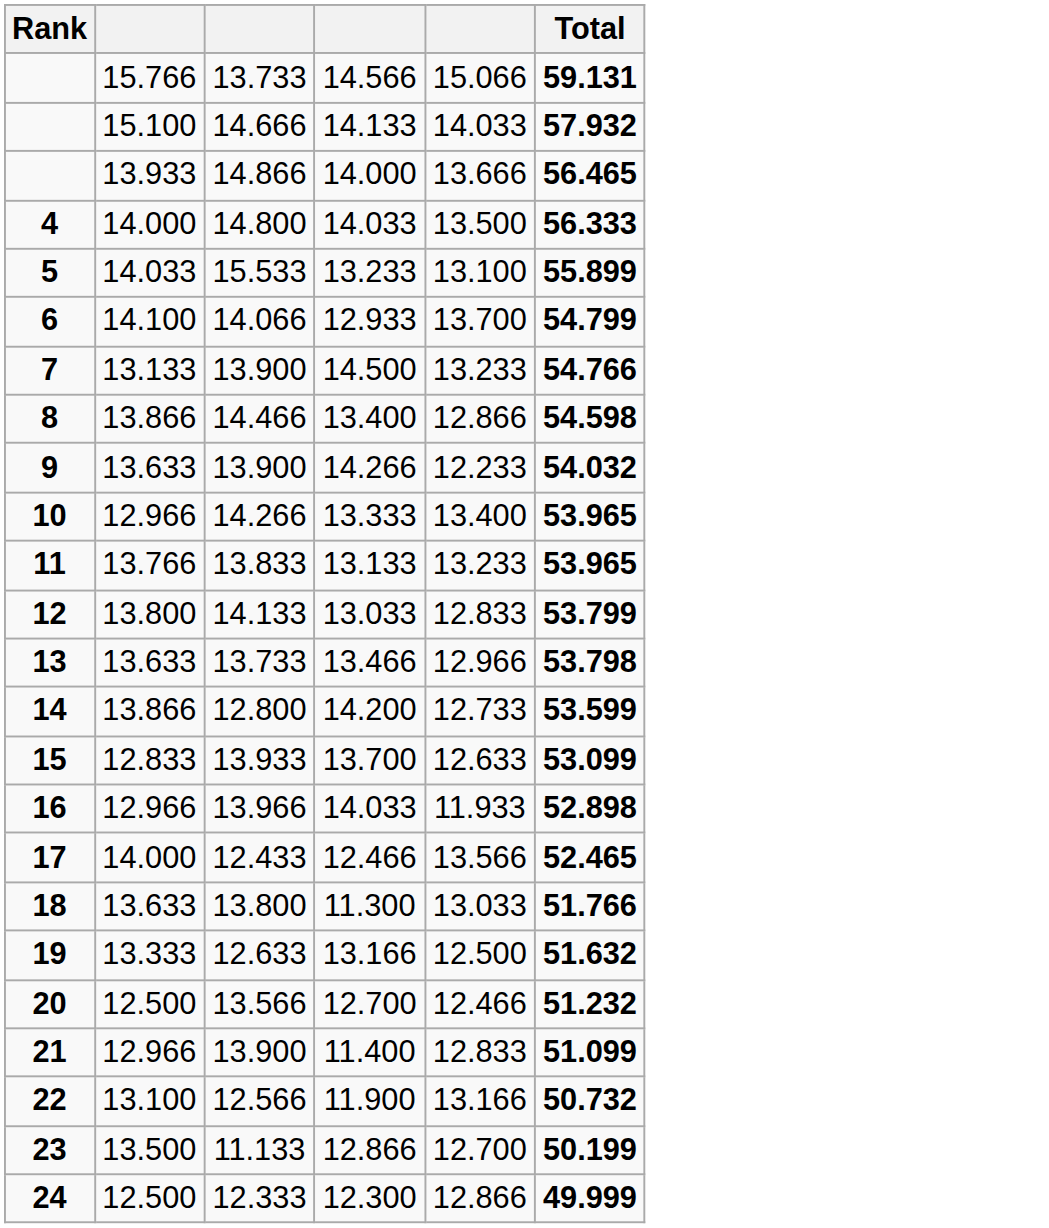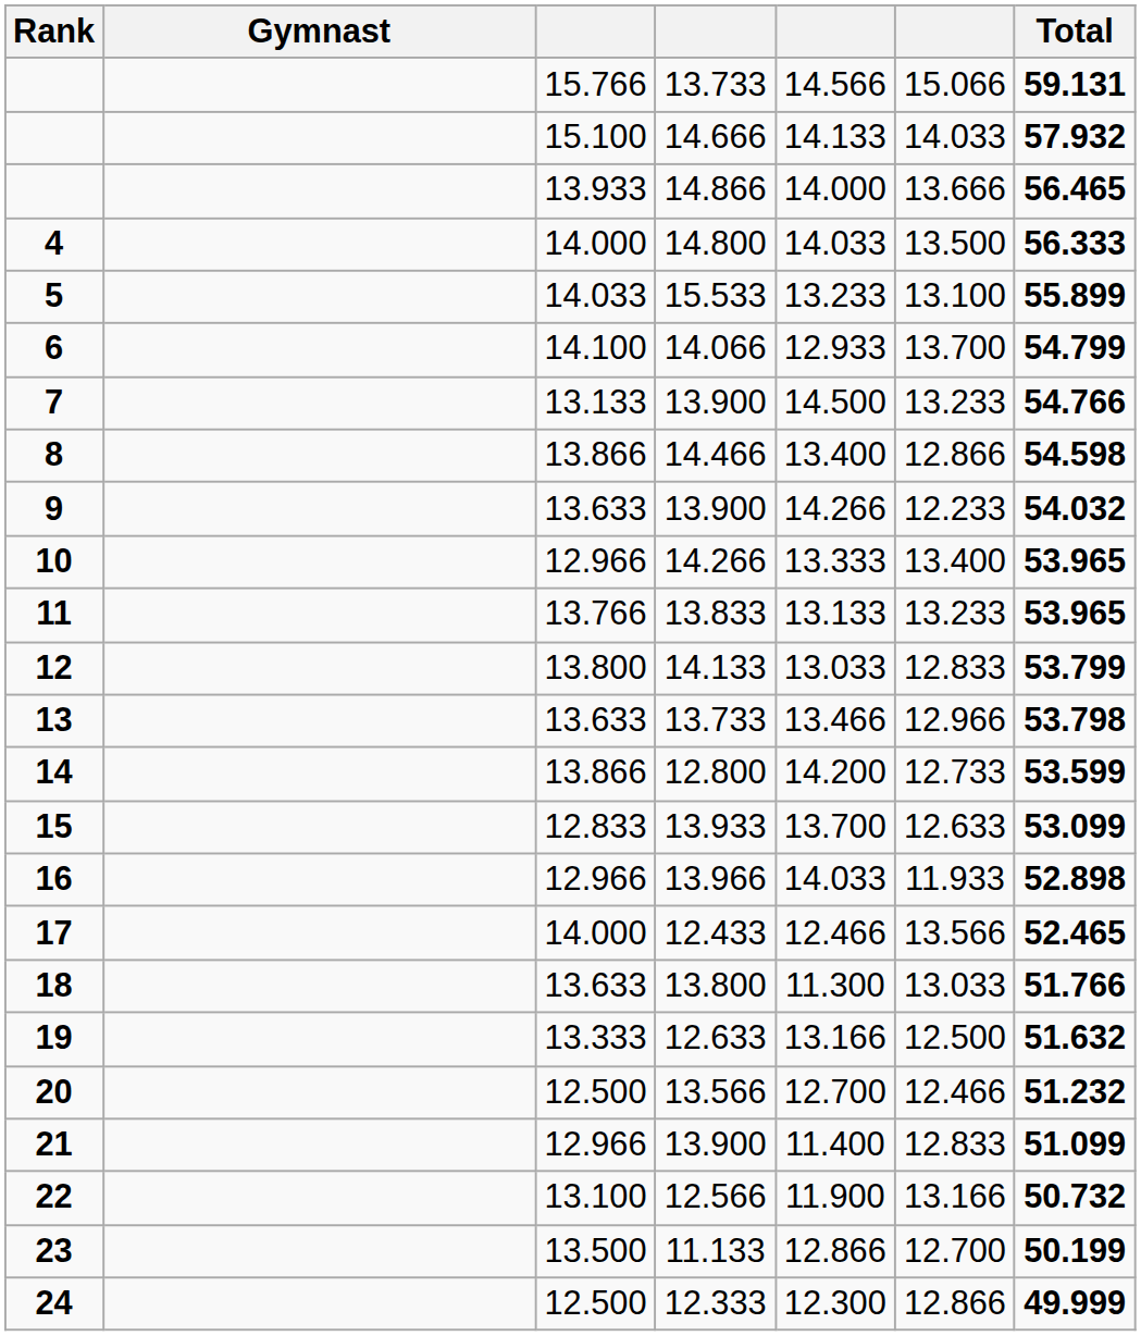 <table class="wikitable sortable" style="text-align:center; font-size:100%">
 <tr>
 <th scope="col" style="width:15px;"><strong>Rank</strong></th>
+<th scope="col" style="width:200px;">Gymnast</th>
 <th scope="col" style="width:50px;"></th>
 <th scope="col" style="width:50px;"></th>
 <th scope="col" style="width:50px;"></th>
 <th scope="col" style="width:50px;"></th>
 <th scope="col" style="width:50px;">Total</th>
 </tr>
 <tr>
 <td scope="row" style="text-align:center;"><strong></strong></td>
+<td style="text-align:left;"></td>
 <td>15.766</td>
 <td>13.733</td>
 <td>14.566</td>
 <td>15.066</td>
 <td><strong>59.131</strong></td>
 </tr>
 <tr>
 <td scope="row" style="text-align:center;"><strong></strong></td>
+<td style="text-align:left;"></td>
 <td>15.100</td>
 <td>14.666</td>
 <td>14.133</td>
 <td>14.033</td>
 <td><strong>57.932</strong></td>
 </tr>
 <tr>
 <td scope="row" style="text-align:center;"><strong></strong></td>
+<td style="text-align:left;"></td>
 <td>13.933</td>
 <td>14.866</td>
 <td>14.000</td>
 <td>13.666</td>
 <td><strong>56.465</strong></td>
 </tr>
 <tr>
 <td scope="row" style="text-align:center;"><strong>4</strong></td>
+<td style="text-align:left;"></td>
 <td>14.000</td>
 <td>14.800</td>
 <td>14.033</td>
 <td>13.500</td>
 <td><strong>56.333</strong></td>
 </tr>
 <tr>
 <td scope="row" style="text-align:center;"><strong>5</strong></td>
+<td style="text-align:left;"></td>
 <td>14.033</td>
 <td>15.533</td>
 <td>13.233</td>
 <td>13.100</td>
 <td><strong>55.899</strong></td>
 </tr>
 <tr>
 <td scope="row" style="text-align:center;"><strong>6</strong></td>
+<td style="text-align:left;"></td>
 <td>14.100</td>
 <td>14.066</td>
 <td>12.933</td>
 <td>13.700</td>
 <td><strong>54.799</strong></td>
 </tr>
 <tr>
 <td scope="row" style="text-align:center;"><strong>7</strong></td>
+<td style="text-align:left;"></td>
 <td>13.133</td>
 <td>13.900</td>
 <td>14.500</td>
 <td>13.233</td>
 <td><strong>54.766</strong></td>
 </tr>
 <tr>
 <td scope="row" style="text-align:center;"><strong>8</strong></td>
+<td style="text-align:left;"></td>
 <td>13.866</td>
 <td>14.466</td>
 <td>13.400</td>
 <td>12.866</td>
 <td><strong>54.598</strong></td>
 </tr>
 <tr>
 <td scope="row" style="text-align:center;"><strong>9</strong></td>
+<td style="text-align:left;"></td>
 <td>13.633</td>
 <td>13.900</td>
 <td>14.266</td>
 <td>12.233</td>
 <td><strong>54.032</strong></td>
 </tr>
 <tr>
 <td scope="row" style="text-align:center;"><strong>10</strong></td>
+<td style="text-align:left;"></td>
 <td>12.966</td>
 <td>14.266</td>
 <td>13.333</td>
 <td>13.400</td>
 <td><strong>53.965</strong></td>
 </tr>
 <tr>
 <td scope="row" style="text-align:center;"><strong>11</strong></td>
+<td style="text-align:left;"></td>
 <td>13.766</td>
 <td>13.833</td>
 <td>13.133</td>
 <td>13.233</td>
 <td><strong>53.965</strong></td>
 </tr>
 <tr>
 <td scope="row" style="text-align:center;"><strong>12</strong></td>
+<td style="text-align:left;"></td>
 <td>13.800</td>
 <td>14.133</td>
 <td>13.033</td>
 <td>12.833</td>
 <td><strong>53.799</strong></td>
 </tr>
 <tr>
 <td scope="row" style="text-align:center;"><strong>13</strong></td>
+<td style="text-align:left;"></td>
 <td>13.633</td>
 <td>13.733</td>
 <td>13.466</td>
 <td>12.966</td>
 <td><strong>53.798</strong></td>
 </tr>
 <tr>
 <td scope="row" style="text-align:center;"><strong>14</strong></td>
+<td style="text-align:left;"></td>
 <td>13.866</td>
 <td>12.800</td>
 <td>14.200</td>
 <td>12.733</td>
 <td><strong>53.599</strong></td>
 </tr>
 <tr>
 <td scope="row" style="text-align:center;"><strong>15</strong></td>
+<td style="text-align:left;"></td>
 <td>12.833</td>
 <td>13.933</td>
 <td>13.700</td>
 <td>12.633</td>
 <td><strong>53.099</strong></td>
 </tr>
 <tr>
 <td scope="row" style="text-align:center;"><strong>16</strong></td>
+<td style="text-align:left;"></td>
 <td>12.966</td>
 <td>13.966</td>
 <td>14.033</td>
 <td>11.933</td>
 <td><strong>52.898</strong></td>
 </tr>
 <tr>
 <td scope="row" style="text-align:center;"><strong>17</strong></td>
+<td style="text-align:left;"></td>
 <td>14.000</td>
 <td>12.433</td>
 <td>12.466</td>
 <td>13.566</td>
 <td><strong>52.465</strong></td>
 </tr>
 <tr>
 <td scope="row" style="text-align:center;"><strong>18</strong></td>
+<td style="text-align:left;"></td>
 <td>13.633</td>
 <td>13.800</td>
 <td>11.300</td>
 <td>13.033</td>
 <td><strong>51.766</strong></td>
 </tr>
 <tr>
 <td scope="row" style="text-align:center;"><strong>19</strong></td>
+<td style="text-align:left;"></td>
 <td>13.333</td>
 <td>12.633</td>
 <td>13.166</td>
 <td>12.500</td>
 <td><strong>51.632</strong></td>
 </tr>
 <tr>
 <td scope="row" style="text-align:center;"><strong>20</strong></td>
+<td style="text-align:left;"></td>
 <td>12.500</td>
 <td>13.566</td>
 <td>12.700</td>
 <td>12.466</td>
 <td><strong>51.232</strong></td>
 </tr>
 <tr>
 <td scope="row" style="text-align:center;"><strong>21</strong></td>
+<td style="text-align:left;"></td>
 <td>12.966</td>
 <td>13.900</td>
 <td>11.400</td>
 <td>12.833</td>
 <td><strong>51.099</strong></td>
 </tr>
 <tr>
 <td scope="row" style="text-align:center;"><strong>22</strong></td>
+<td style="text-align:left;"></td>
 <td>13.100</td>
 <td>12.566</td>
 <td>11.900</td>
 <td>13.166</td>
 <td><strong>50.732</strong></td>
 </tr>
 <tr>
 <td scope="row" style="text-align:center;"><strong>23</strong></td>
+<td style="text-align:left;"></td>
 <td>13.500</td>
 <td>11.133</td>
 <td>12.866</td>
 <td>12.700</td>
 <td><strong>50.199</strong></td>
 </tr>
 <tr>
 <td scope="row" style="text-align:center;"><strong>24</strong></td>
+<td style="text-align:left;"></td>
 <td>12.500</td>
 <td>12.333</td>
 <td>12.300</td>
 <td>12.866</td>
 <td><strong>49.999</strong></td>
 </tr>
 </table>
